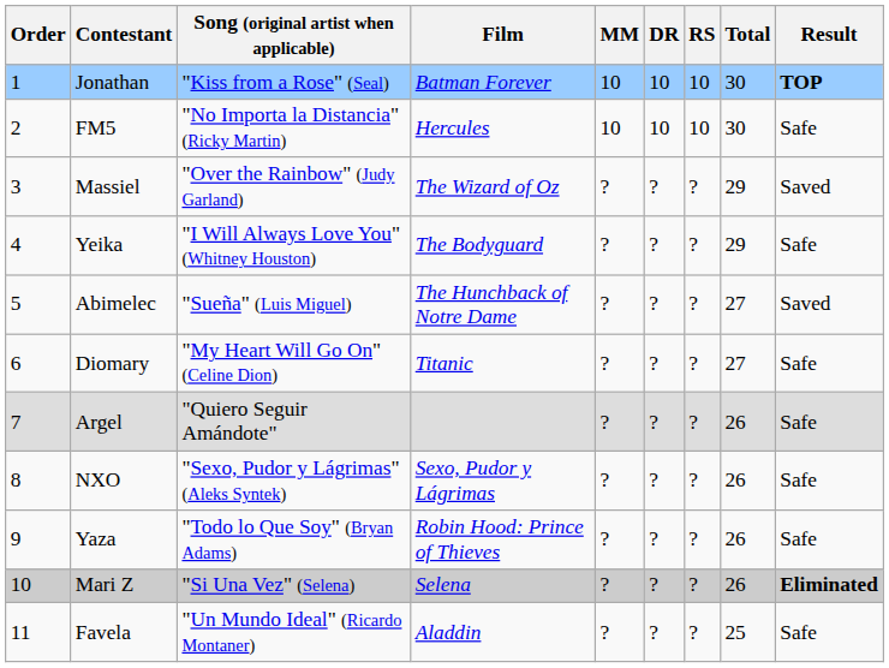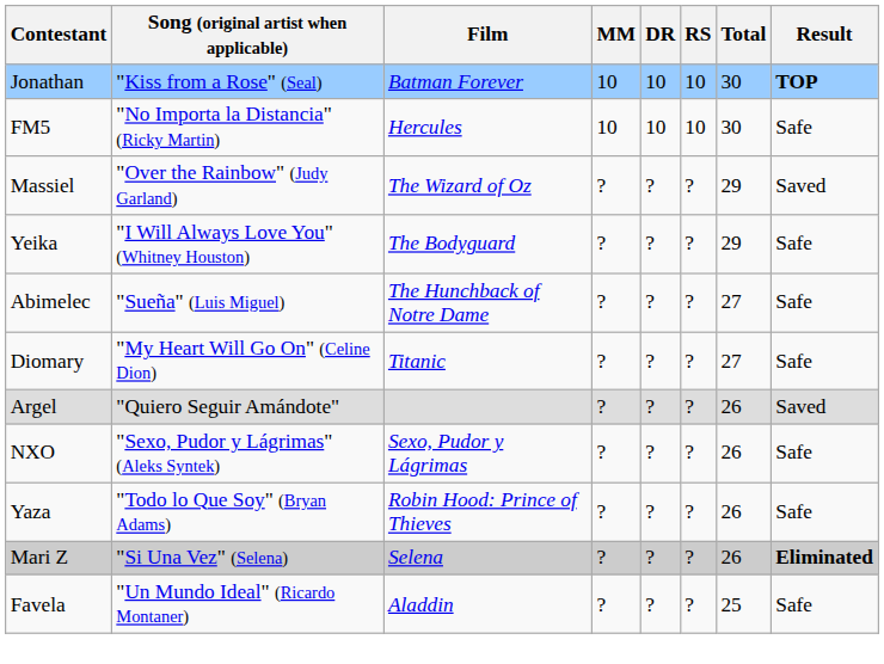 <table class="wikitable" style="font-size:90%;">
 <tr>
-<th>Order</th>
 <th>Contestant</th>
 <th>Song <small>(original artist when applicable)</small></th>
 <th>Film</th>
 <th>MM</th>
 <th>DR</th>
 <th>RS</th>
 <th>Total</th>
 <th>Result</th>
 </tr>
 <tr style="background:#9cf;">
-<td>1</td>
 <td>Jonathan</td>
 <td>"<a href='#'>Kiss from a Rose</a>" <small>(<a href='#'>Seal</a>)</small></td>
 <td><em><a href='#'>Batman Forever</a></em></td>
 <td>10</td>
 <td>10</td>
 <td>10</td>
 <td>30</td>
 <td><strong>TOP</strong></td>
 </tr>
 <tr>
-<td>2</td>
 <td>FM5</td>
 <td>"<a href='#'>No Importa la Distancia</a>" <small>(<a href='#'>Ricky Martin</a>)</small></td>
 <td><em><a href='#'>Hercules</a></em></td>
 <td>10</td>
 <td>10</td>
 <td>10</td>
 <td>30</td>
 <td>Safe</td>
 </tr>
 <tr>
-<td>3</td>
 <td>Massiel</td>
 <td>"<a href='#'>Over the Rainbow</a>" <small>(<a href='#'>Judy Garland</a>)</small></td>
 <td><em><a href='#'>The Wizard of Oz</a></em></td>
 <td>?</td>
 <td>?</td>
 <td>?</td>
 <td>29</td>
 <td>Saved</td>
 </tr>
 <tr>
-<td>4</td>
 <td>Yeika</td>
 <td>"<a href='#'>I Will Always Love You</a>" <small>(<a href='#'>Whitney Houston</a>)</small></td>
 <td><em><a href='#'>The Bodyguard</a></em></td>
 <td>?</td>
 <td>?</td>
 <td>?</td>
 <td>29</td>
 <td>Safe</td>
 </tr>
 <tr>
-<td>5</td>
 <td>Abimelec</td>
 <td>"<a href='#'>Sueña</a>" <small>(<a href='#'>Luis Miguel</a>)</small></td>
 <td><em><a href='#'>The Hunchback of Notre Dame</a></em></td>
 <td>?</td>
 <td>?</td>
 <td>?</td>
 <td>27</td>
-<td>Saved</td>
+<td>Safe</td>
 </tr>
 <tr>
-<td>6</td>
 <td>Diomary</td>
 <td>"<a href='#'>My Heart Will Go On</a>" <small>(<a href='#'>Celine Dion</a>)</small></td>
 <td><em><a href='#'>Titanic</a></em></td>
 <td>?</td>
 <td>?</td>
 <td>?</td>
 <td>27</td>
 <td>Safe</td>
 </tr>
 <tr style="background:#ddd;">
-<td>7</td>
 <td>Argel</td>
 <td>"Quiero Seguir Amándote"</td>
 <td></td>
 <td>?</td>
 <td>?</td>
 <td>?</td>
 <td>26</td>
-<td>Safe</td>
+<td>Saved</td>
 </tr>
 <tr>
-<td>8</td>
 <td>NXO</td>
 <td>"<a href='#'>Sexo, Pudor y Lágrimas</a>" <small>(<a href='#'>Aleks Syntek</a>)</small></td>
 <td><em><a href='#'>Sexo, Pudor y Lágrimas</a></em></td>
 <td>?</td>
 <td>?</td>
 <td>?</td>
 <td>26</td>
 <td>Safe</td>
 </tr>
 <tr>
-<td>9</td>
 <td>Yaza</td>
 <td>"<a href='#'>Todo lo Que Soy</a>" <small>(<a href='#'>Bryan Adams</a>)</small></td>
 <td><em><a href='#'>Robin Hood: Prince of Thieves</a></em></td>
 <td>?</td>
 <td>?</td>
 <td>?</td>
 <td>26</td>
 <td>Safe</td>
 </tr>
 <tr style="background:#ccc;">
-<td>10</td>
 <td>Mari Z</td>
 <td>"<a href='#'>Si Una Vez</a>" <small>(<a href='#'>Selena</a>)</small></td>
 <td><em><a href='#'>Selena</a></em></td>
 <td>?</td>
 <td>?</td>
 <td>?</td>
 <td>26</td>
 <td><strong>Eliminated</strong></td>
 </tr>
 <tr>
-<td>11</td>
 <td>Favela</td>
 <td>"<a href='#'>Un Mundo Ideal</a>" <small>(<a href='#'>Ricardo Montaner</a>)</small></td>
 <td><em><a href='#'>Aladdin</a></em></td>
 <td>?</td>
 <td>?</td>
 <td>?</td>
 <td>25</td>
 <td>Safe</td>
 </tr>
 </table>
